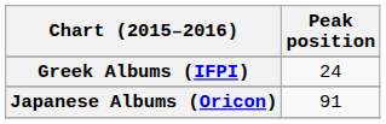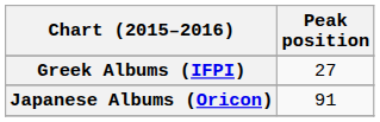 <table class="wikitable sortable plainrowheaders" style="text-align:center">
 <tr>
 <th scope="col">Chart (2015–2016)</th>
 <th scope="col">Peak<br>position</th>
 </tr>
 <tr>
 </tr>
 <tr>
 </tr>
 <tr>
 </tr>
 <tr>
 </tr>
 <tr>
 </tr>
 <tr>
 </tr>
 <tr>
 </tr>
 <tr>
 </tr>
 <tr>
 </tr>
 <tr>
 </tr>
 <tr>
 </tr>
 <tr>
 <th scope="row">Greek Albums (<a href='#'>IFPI</a>)</th>
-<td>24</td>
+<td>27</td>
 </tr>
 <tr>
 </tr>
 <tr>
 </tr>
 <tr>
 <th scope="row">Japanese Albums (<a href='#'>Oricon</a>)</th>
 <td>91</td>
 </tr>
 <tr>
 </tr>
 <tr>
 </tr>
 <tr>
 </tr>
 <tr>
 </tr>
 <tr>
 </tr>
 <tr>
 </tr>
 <tr>
 </tr>
 <tr>
 </tr>
 <tr>
 </tr>
 <tr>
 </tr>
 </table>
